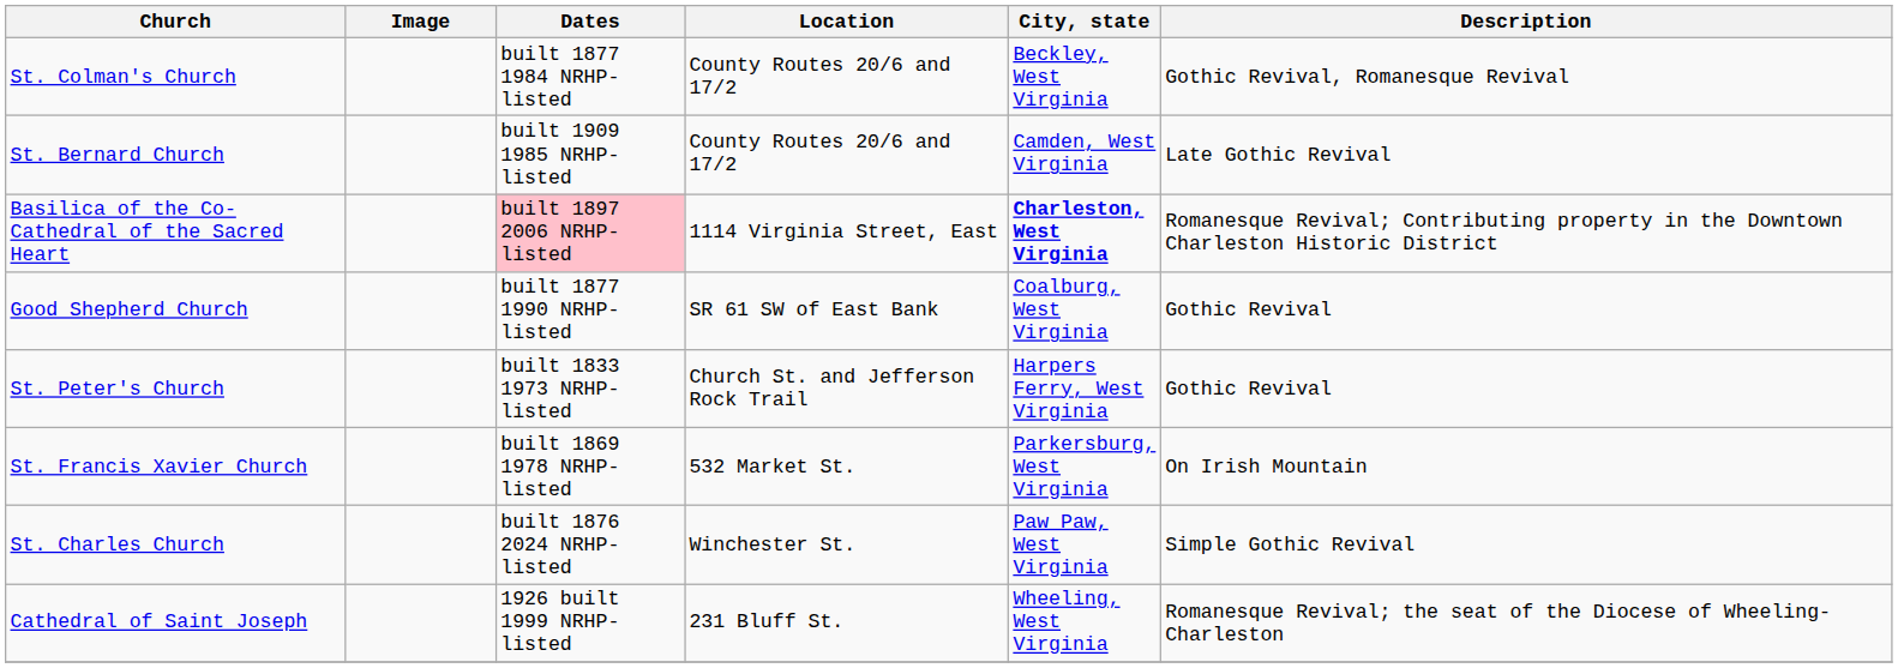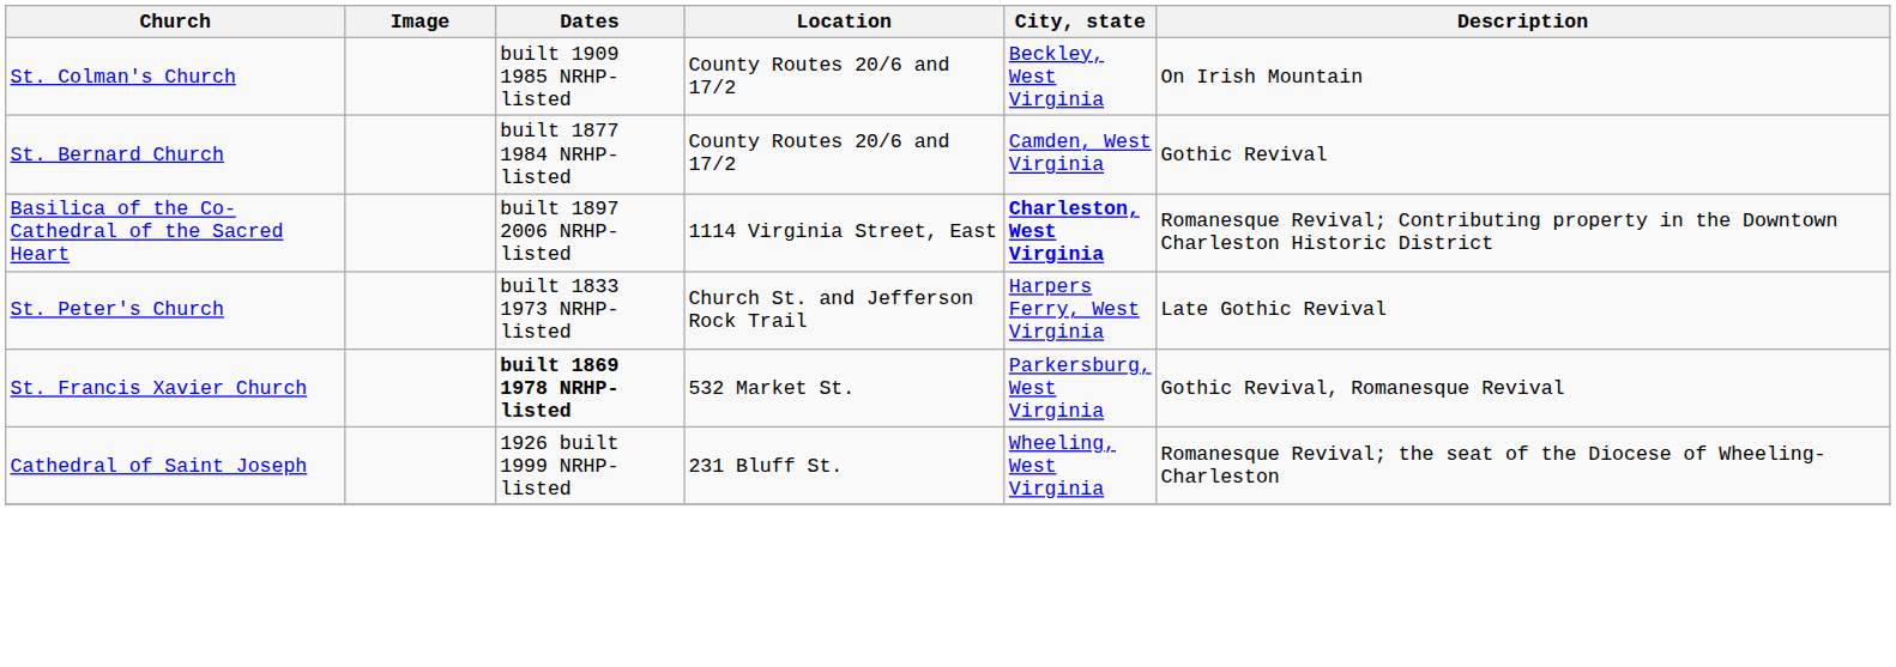 <table class="wikitable sortable" style="width:98%">
 <tr>
 <th width = 18%><strong>Church</strong></th>
 <th width = 8% class="unsortable"><strong>Image</strong></th>
 <th width = 10%><strong>Dates</strong></th>
 <th><strong>Location</strong></th>
 <th width = 8%><strong>City, state</strong></th>
 <th class="unsortable"><strong>Description</strong></th>
 </tr>
 <tr>
 <td><a href='#'>St. Colman's Church</a></td>
 <td></td>
-<td>built 1877<br>1984 NRHP-listed</td>
+<td>built 1909<br>1985 NRHP-listed</td>
 <td>County Routes 20/6 and 17/2<br><small></small></td>
 <td><a href='#'>Beckley, West Virginia</a></td>
-<td>Gothic Revival, Romanesque Revival</td>
+<td>On Irish Mountain</td>
 </tr>
 <tr>
 <td><a href='#'>St. Bernard Church</a></td>
 <td></td>
-<td>built 1909<br>1985 NRHP-listed</td>
+<td>built 1877<br>1984 NRHP-listed</td>
 <td>County Routes 20/6 and 17/2<br><small></small></td>
 <td><a href='#'>Camden, West Virginia</a></td>
-<td>Late Gothic Revival</td>
+<td>Gothic Revival</td>
 </tr>
 <tr>
 <td><a href='#'>Basilica of the Co-Cathedral of the Sacred Heart</a></td>
 <td></td>
-<td style="background: pink;">built 1897<br>2006 NRHP-listed</td>
+<td>built 1897<br>2006 NRHP-listed</td>
 <td>1114 Virginia Street, East<br><small></small></td>
 <td><strong><a href='#'>Charleston, West Virginia</a></strong></td>
 <td>Romanesque Revival; Contributing property in the Downtown Charleston Historic District</td>
-</tr>
-<tr>
-<td><a href='#'>Good Shepherd Church</a></td>
-<td></td>
-<td>built 1877<br>1990 NRHP-listed</td>
-<td>SR 61 SW of East Bank<br><small></small></td>
-<td><a href='#'>Coalburg, West Virginia</a></td>
-<td>Gothic Revival</td>
 </tr>
 <tr>
 <td><a href='#'>St. Peter's Church</a></td>
 <td></td>
 <td>built 1833<br>1973 NRHP-listed</td>
 <td>Church St. and Jefferson Rock Trail<br><small></small></td>
 <td><a href='#'>Harpers Ferry, West Virginia</a></td>
-<td>Gothic Revival</td>
+<td>Late Gothic Revival</td>
 </tr>
 <tr>
 <td><a href='#'>St. Francis Xavier Church</a></td>
 <td></td>
-<td>built 1869<br>1978 NRHP-listed</td>
+<td><strong>built 1869<br>1978 NRHP-listed</strong></td>
 <td>532 Market St.<br><small></small></td>
 <td><a href='#'>Parkersburg, West Virginia</a></td>
-<td>On Irish Mountain</td>
-</tr>
-<tr>
-<td><a href='#'>St. Charles Church</a></td>
-<td></td>
-<td>built 1876<br>2024 NRHP-listed</td>
-<td>Winchester St.<br><small></small></td>
-<td><a href='#'>Paw Paw, West Virginia</a></td>
-<td>Simple Gothic Revival</td>
+<td>Gothic Revival, Romanesque Revival</td>
 </tr>
 <tr>
 <td><a href='#'>Cathedral of Saint Joseph</a></td>
 <td></td>
 <td>1926 built<br>1999 NRHP-listed</td>
 <td>231 Bluff St.<br><small></small></td>
 <td><a href='#'>Wheeling, West Virginia</a></td>
 <td>Romanesque Revival; the seat of the Diocese of Wheeling-Charleston</td>
 </tr>
 <tr>
 </tr>
 </table>
